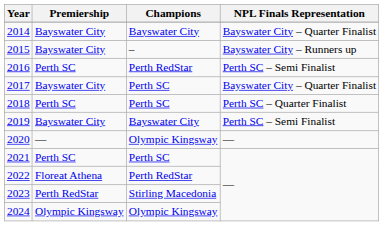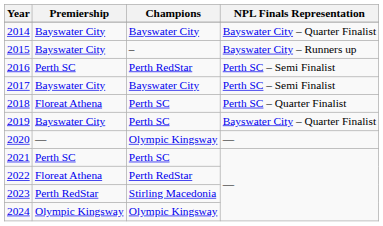 <table class="wikitable">
 <tr>
 <th>Year</th>
 <th>Premiership</th>
 <th>Champions</th>
 <th>NPL Finals Representation</th>
 </tr>
 <tr>
 </tr>
 <tr>
 <td><a href='#'>2014</a></td>
 <td><a href='#'>Bayswater City</a></td>
 <td><a href='#'>Bayswater City</a></td>
 <td><a href='#'>Bayswater City</a> – Quarter Finalist</td>
 </tr>
 <tr>
 <td><a href='#'>2015</a></td>
 <td><a href='#'>Bayswater City</a></td>
 <td>–</td>
 <td><a href='#'>Bayswater City</a> – Runners up</td>
 </tr>
 <tr>
 <td><a href='#'>2016</a></td>
 <td><a href='#'>Perth SC</a></td>
 <td><a href='#'>Perth RedStar</a></td>
 <td><a href='#'>Perth SC</a> – Semi Finalist</td>
 </tr>
 <tr>
 <td><a href='#'>2017</a></td>
 <td><a href='#'>Bayswater City</a></td>
-<td><a href='#'>Perth SC</a></td>
-<td><a href='#'>Bayswater City</a> – Quarter Finalist</td>
+<td><a href='#'>Bayswater City</a></td>
+<td><a href='#'>Perth SC</a> – Semi Finalist</td>
 </tr>
 <tr>
 <td><a href='#'>2018</a></td>
-<td><a href='#'>Perth SC</a></td>
+<td><a href='#'>Floreat Athena</a></td>
 <td><a href='#'>Perth SC</a></td>
 <td><a href='#'>Perth SC</a> – Quarter Finalist</td>
 </tr>
 <tr>
 <td><a href='#'>2019</a></td>
 <td><a href='#'>Bayswater City</a></td>
-<td><a href='#'>Bayswater City</a></td>
-<td><a href='#'>Perth SC</a> – Semi Finalist</td>
+<td><a href='#'>Perth SC</a></td>
+<td><a href='#'>Bayswater City</a> – Quarter Finalist</td>
 </tr>
 <tr>
 <td><a href='#'>2020</a></td>
 <td>—</td>
 <td><a href='#'>Olympic Kingsway</a></td>
 <td>—</td>
 </tr>
 <tr>
 <td><a href='#'>2021</a></td>
 <td><a href='#'>Perth SC</a></td>
 <td><a href='#'>Perth SC</a></td>
 <td rowspan=4>—</td>
 </tr>
 <tr>
 <td><a href='#'>2022</a></td>
 <td><a href='#'>Floreat Athena</a></td>
 <td><a href='#'>Perth RedStar</a></td>
 </tr>
 <tr>
 <td><a href='#'>2023</a></td>
 <td><a href='#'>Perth RedStar</a></td>
 <td><a href='#'>Stirling Macedonia</a></td>
 </tr>
 <tr>
 <td><a href='#'>2024</a></td>
 <td><a href='#'>Olympic Kingsway</a></td>
 <td><a href='#'>Olympic Kingsway</a></td>
 </tr>
 </table>
